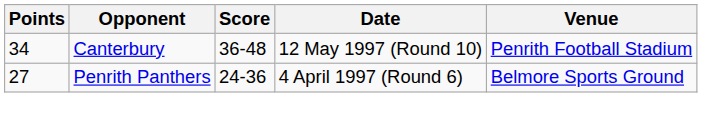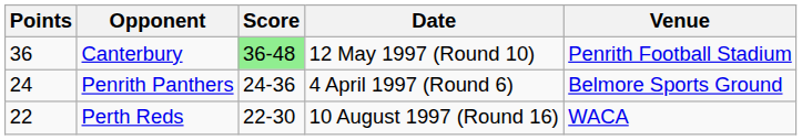 <table class="wikitable">
 <tr>
 <th>Points</th>
 <th>Opponent</th>
 <th>Score</th>
 <th>Date</th>
 <th>Venue</th>
 </tr>
 <tr>
-<td>34</td>
+<td>36</td>
 <td><a href='#'>Canterbury</a></td>
-<td>36-48</td>
+<td style="background: lightgreen;">36-48</td>
 <td>12 May 1997 (Round 10)</td>
 <td><a href='#'>Penrith Football Stadium</a></td>
 </tr>
 <tr>
-<td>27</td>
+<td>24</td>
 <td><a href='#'>Penrith Panthers</a></td>
 <td>24-36</td>
 <td>4 April 1997 (Round 6)</td>
 <td><a href='#'>Belmore Sports Ground</a></td>
 </tr>
+<tr>
+<td>22</td>
+<td><a href='#'>Perth Reds</a></td>
+<td>22-30</td>
+<td>10 August 1997 (Round 16)</td>
+<td><a href='#'>WACA</a></td>
+</tr>
 </table>
